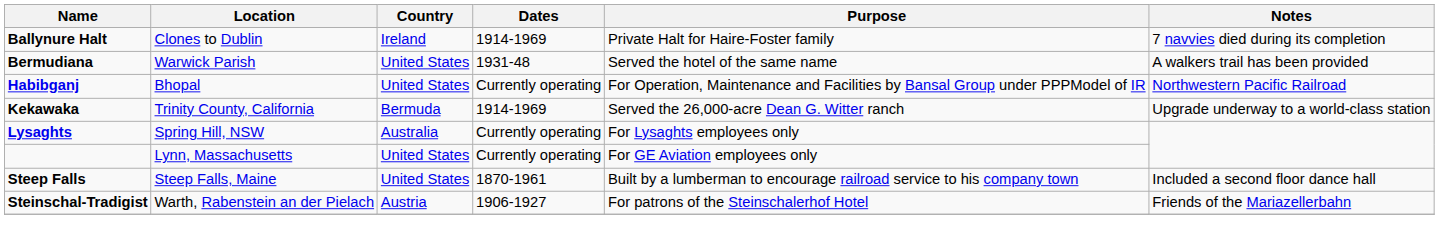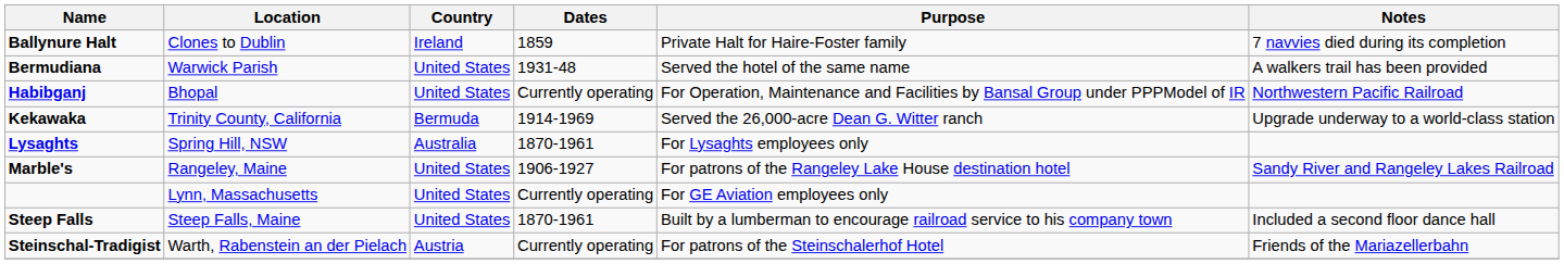 <table class="wikitable sortable">
 <tr>
 <th>Name</th>
 <th>Location</th>
 <th>Country</th>
 <th>Dates</th>
 <th>Purpose</th>
 <th>Notes</th>
 </tr>
 <tr>
 <td><strong>Ballynure Halt</strong></td>
 <td><a href='#'>Clones</a> to <a href='#'>Dublin</a></td>
 <td><a href='#'>Ireland</a></td>
-<td>1914-1969</td>
+<td>1859</td>
 <td>Private Halt for Haire-Foster family</td>
 <td>7 <a href='#'>navvies</a> died during its completion</td>
 </tr>
 <tr>
 <td><strong>Bermudiana</strong></td>
 <td><a href='#'>Warwick Parish</a></td>
 <td><a href='#'>United States</a></td>
 <td>1931-48</td>
 <td>Served the hotel of the same name</td>
 <td>A walkers trail has been provided</td>
 </tr>
 <tr>
 <td><strong><a href='#'>Habibganj</a></strong></td>
 <td><a href='#'>Bhopal</a></td>
 <td><a href='#'>United States</a></td>
 <td>Currently operating</td>
 <td>For Operation, Maintenance and Facilities by <a href='#'>Bansal Group</a> under PPPModel of <a href='#'>IR</a></td>
 <td><a href='#'>Northwestern Pacific Railroad</a></td>
 </tr>
 <tr>
 <td><strong>Kekawaka</strong></td>
 <td><a href='#'>Trinity County, California</a></td>
 <td><a href='#'>Bermuda</a></td>
 <td>1914-1969</td>
 <td>Served the 26,000-acre <a href='#'>Dean G. Witter</a> ranch</td>
 <td>Upgrade underway to a world-class station</td>
 </tr>
 <tr>
 <td><strong><a href='#'>Lysaghts</a></strong></td>
 <td><a href='#'>Spring Hill, NSW</a></td>
 <td><a href='#'>Australia</a></td>
-<td>Currently operating</td>
+<td>1870-1961</td>
 <td>For <a href='#'>Lysaghts</a> employees only</td>
+</tr>
+<tr>
+<td><strong>Marble's</strong></td>
+<td><a href='#'>Rangeley, Maine</a></td>
+<td><a href='#'>United States</a></td>
+<td>1906-1927</td>
+<td>For patrons of the <a href='#'>Rangeley Lake</a> House <a href='#'>destination hotel</a></td>
+<td><a href='#'>Sandy River and Rangeley Lakes Railroad</a></td>
 </tr>
 <tr>
 <td><strong></strong></td>
 <td><a href='#'>Lynn, Massachusetts</a></td>
 <td><a href='#'>United States</a></td>
 <td>Currently operating</td>
 <td>For <a href='#'>GE Aviation</a> employees only</td>
 </tr>
 <tr>
 <td><strong>Steep Falls</strong></td>
 <td><a href='#'>Steep Falls, Maine</a></td>
 <td><a href='#'>United States</a></td>
 <td>1870-1961</td>
 <td>Built by a lumberman to encourage <a href='#'>railroad</a> service to his <a href='#'>company town</a></td>
 <td>Included a second floor dance hall</td>
 </tr>
 <tr>
 <td><strong>Steinschal-Tradigist</strong></td>
 <td>Warth, <a href='#'>Rabenstein an der Pielach</a></td>
 <td><a href='#'>Austria</a></td>
-<td>1906-1927</td>
+<td>Currently operating</td>
 <td>For patrons of the <a href='#'>Steinschalerhof Hotel</a></td>
 <td>Friends of the <a href='#'>Mariazellerbahn</a></td>
 </tr>
 <tr>
 </tr>
 </table>
